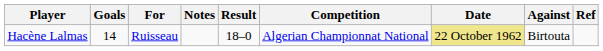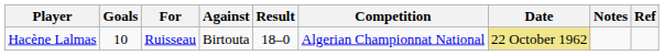 <table class="wikitable" style="text-align:center;">
 <tr>
 <th>Player</th>
 <th>Goals</th>
 <th>For</th>
-<th>Notes</th>
+<th>Against</th>
 <th>Result</th>
 <th>Competition</th>
 <th>Date</th>
-<th>Against</th>
+<th>Notes</th>
 <th>Ref</th>
 </tr>
 <tr>
 <td align="left"><a href='#'>Hacène Lalmas</a></td>
-<td>14</td>
+<td>10</td>
 <td><a href='#'>Ruisseau</a></td>
-<td></td>
+<td>Birtouta</td>
 <td>18–0</td>
 <td><a href='#'>Algerian Championnat National</a></td>
 <td style="background: khaki;">22 October 1962</td>
-<td>Birtouta</td>
+<td></td>
 <td></td>
 </tr>
 </table>
